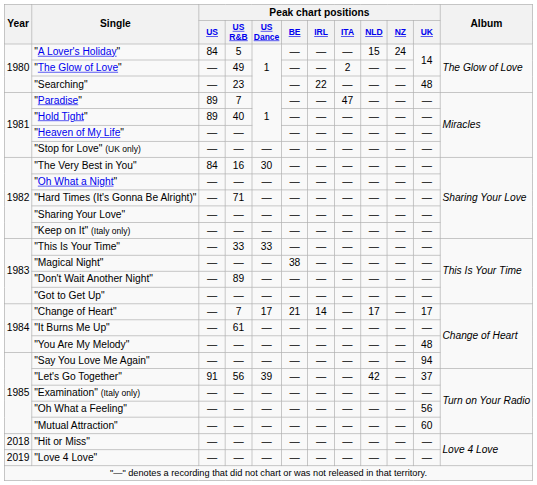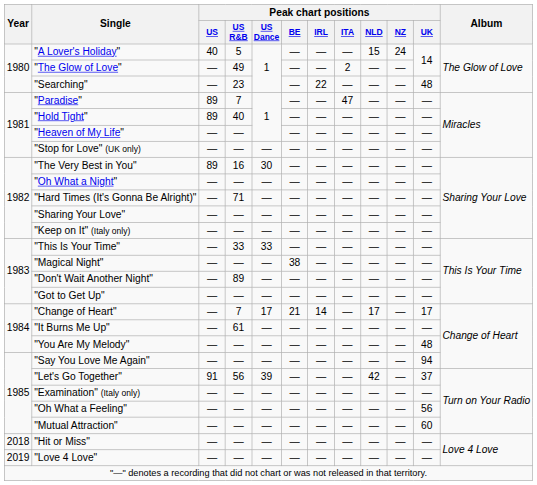 <table class="wikitable" style="text-align:center;">
 <tr>
 <th rowspan="2">Year</th>
 <th rowspan="2">Single</th>
 <th colspan="9">Peak chart positions</th>
 <th rowspan="2">Album</th>
 </tr>
 <tr style="font-size:smaller;">
 <th width="35"><a href='#'>US</a><br></th>
 <th width="35"><a href='#'>US<br>R&B</a><br></th>
 <th width="35"><a href='#'>US<br>Dance</a><br></th>
 <th width="35"><a href='#'>BE</a></th>
 <th width="35"><a href='#'>IRL</a><br></th>
 <th width="35"><a href='#'>ITA</a><br></th>
 <th width="35"><a href='#'>NLD</a><br></th>
 <th width="35"><a href='#'>NZ</a> <br></th>
 <th width="35"><a href='#'>UK</a><br></th>
 </tr>
 <tr>
 <td rowspan="3">1980</td>
 <td style="text-align:left;">"<a href='#'>A Lover's Holiday</a>"</td>
-<td>84</td>
+<td>40</td>
 <td>5</td>
 <td rowspan="3">1</td>
 <td>—</td>
 <td>—</td>
 <td>—</td>
 <td>15</td>
 <td>24</td>
 <td rowspan="2">14</td>
 <td style="text-align:left;" rowspan="3"><em>The Glow of Love</em></td>
 </tr>
 <tr>
 <td style="text-align:left;">"<a href='#'>The Glow of Love</a>"</td>
 <td>—</td>
 <td>49</td>
 <td>—</td>
 <td>—</td>
 <td>2</td>
 <td>—</td>
 <td>—</td>
 </tr>
 <tr>
 <td style="text-align:left;">"Searching"</td>
 <td>—</td>
 <td>23</td>
 <td>—</td>
 <td>22</td>
 <td>—</td>
 <td>—</td>
 <td>—</td>
 <td>48</td>
 </tr>
 <tr>
 <td rowspan="4">1981</td>
 <td style="text-align:left;">"<a href='#'>Paradise</a>"</td>
 <td>89</td>
 <td>7</td>
 <td rowspan="3">1</td>
 <td>—</td>
 <td>—</td>
 <td>47</td>
 <td>—</td>
 <td>—</td>
 <td>—</td>
 <td style="text-align:left;" rowspan="4"><em>Miracles</em></td>
 </tr>
 <tr>
 <td style="text-align:left;">"<a href='#'>Hold Tight</a>"</td>
 <td>89</td>
 <td>40</td>
 <td>—</td>
 <td>—</td>
 <td>—</td>
 <td>—</td>
 <td>—</td>
 <td>—</td>
 </tr>
 <tr>
 <td style="text-align:left;">"<a href='#'>Heaven of My Life</a>"</td>
 <td>—</td>
 <td>—</td>
 <td>—</td>
 <td>—</td>
 <td>—</td>
 <td>—</td>
 <td>—</td>
 <td>—</td>
 </tr>
 <tr>
 <td style="text-align:left;">"Stop for Love" <small>(UK only)</small></td>
 <td>—</td>
 <td>—</td>
 <td>—</td>
 <td>—</td>
 <td>—</td>
 <td>—</td>
 <td>—</td>
 <td>—</td>
 <td>—</td>
 </tr>
 <tr>
 <td rowspan="5">1982</td>
 <td style="text-align:left;">"The Very Best in You"</td>
-<td>84</td>
+<td>89</td>
 <td>16</td>
 <td>30</td>
 <td>—</td>
 <td>—</td>
 <td>—</td>
 <td>—</td>
 <td>—</td>
 <td>—</td>
 <td style="text-align:left;" rowspan="5"><em>Sharing Your Love</em></td>
 </tr>
 <tr>
 <td style="text-align:left;">"<a href='#'>Oh What a Night</a>"</td>
 <td>—</td>
 <td>—</td>
 <td>—</td>
 <td>—</td>
 <td>—</td>
 <td>—</td>
 <td>—</td>
 <td>—</td>
 <td>—</td>
 </tr>
 <tr>
 <td style="text-align:left;">"Hard Times (It's Gonna Be Alright)"</td>
 <td>—</td>
 <td>71</td>
 <td>—</td>
 <td>—</td>
 <td>—</td>
 <td>—</td>
 <td>—</td>
 <td>—</td>
 <td>—</td>
 </tr>
 <tr>
 <td style="text-align:left;">"Sharing Your Love"</td>
 <td>—</td>
 <td>—</td>
 <td>—</td>
 <td>—</td>
 <td>—</td>
 <td>—</td>
 <td>—</td>
 <td>—</td>
 <td>—</td>
 </tr>
 <tr>
 <td style="text-align:left;">"Keep on It" <small>(Italy only)</small></td>
 <td>—</td>
 <td>—</td>
 <td>—</td>
 <td>—</td>
 <td>—</td>
 <td>—</td>
 <td>—</td>
 <td>—</td>
 <td>—</td>
 </tr>
 <tr>
 <td rowspan="4">1983</td>
 <td style="text-align:left;">"This Is Your Time"</td>
 <td>—</td>
 <td>33</td>
 <td>33</td>
 <td>—</td>
 <td>—</td>
 <td>—</td>
 <td>—</td>
 <td>—</td>
 <td>—</td>
 <td style="text-align:left;" rowspan="4"><em>This Is Your Time</em></td>
 </tr>
 <tr>
 <td style="text-align:left;">"Magical Night"</td>
 <td>—</td>
 <td>—</td>
 <td>—</td>
 <td>38</td>
 <td>—</td>
 <td>—</td>
 <td>—</td>
 <td>—</td>
 <td>—</td>
 </tr>
 <tr>
 <td style="text-align:left;">"Don't Wait Another Night"</td>
 <td>—</td>
 <td>89</td>
 <td>—</td>
 <td>—</td>
 <td>—</td>
 <td>—</td>
 <td>—</td>
 <td>—</td>
 <td>—</td>
 </tr>
 <tr>
 <td style="text-align:left;">"Got to Get Up"</td>
 <td>—</td>
 <td>—</td>
 <td>—</td>
 <td>—</td>
 <td>—</td>
 <td>—</td>
 <td>—</td>
 <td>—</td>
 <td>—</td>
 </tr>
 <tr>
 <td rowspan="3">1984</td>
 <td style="text-align:left;">"Change of Heart"</td>
 <td>—</td>
 <td>7</td>
 <td>17</td>
 <td>21</td>
 <td>14</td>
 <td>—</td>
 <td>17</td>
 <td>—</td>
 <td>17</td>
 <td style="text-align:left;" rowspan="4"><em>Change of Heart</em></td>
 </tr>
 <tr>
 <td style="text-align:left;">"It Burns Me Up"</td>
 <td>—</td>
 <td>61</td>
 <td>—</td>
 <td>—</td>
 <td>—</td>
 <td>—</td>
 <td>—</td>
 <td>—</td>
 <td>—</td>
 </tr>
 <tr>
 <td style="text-align:left;">"You Are My Melody"</td>
 <td>—</td>
 <td>—</td>
 <td>—</td>
 <td>—</td>
 <td>—</td>
 <td>—</td>
 <td>—</td>
 <td>—</td>
 <td>48</td>
 </tr>
 <tr>
 <td rowspan="5">1985</td>
 <td style="text-align:left;">"Say You Love Me Again"</td>
 <td>—</td>
 <td>—</td>
 <td>—</td>
 <td>—</td>
 <td>—</td>
 <td>—</td>
 <td>—</td>
 <td>—</td>
 <td>94</td>
 </tr>
 <tr>
 <td style="text-align:left;">"Let's Go Together"</td>
 <td>91</td>
 <td>56</td>
 <td>39</td>
 <td>—</td>
 <td>—</td>
 <td>—</td>
 <td>42</td>
 <td>—</td>
 <td>37</td>
 <td style="text-align:left;" rowspan="4"><em>Turn on Your Radio</em></td>
 </tr>
 <tr>
 <td style="text-align:left;">"Examination" <small>(Italy only)</small></td>
 <td>—</td>
 <td>—</td>
 <td>—</td>
 <td>—</td>
 <td>—</td>
 <td>—</td>
 <td>—</td>
 <td>—</td>
 <td>—</td>
 </tr>
 <tr>
 <td style="text-align:left;">"Oh What a Feeling"</td>
 <td>—</td>
 <td>—</td>
 <td>—</td>
 <td>—</td>
 <td>—</td>
 <td>—</td>
 <td>—</td>
 <td>—</td>
 <td>56</td>
 </tr>
 <tr>
 <td style="text-align:left;">"Mutual Attraction"</td>
 <td>—</td>
 <td>—</td>
 <td>—</td>
 <td>—</td>
 <td>—</td>
 <td>—</td>
 <td>—</td>
 <td>—</td>
 <td>60</td>
 </tr>
 <tr>
 <td>2018</td>
 <td style="text-align:left;">"Hit or Miss"</td>
 <td>—</td>
 <td>—</td>
 <td>—</td>
 <td>—</td>
 <td>—</td>
 <td>—</td>
 <td>—</td>
 <td>—</td>
 <td>—</td>
 <td style="text-align:left;" rowspan="2"><em>Love 4 Love</em></td>
 </tr>
 <tr>
 <td>2019</td>
 <td style="text-align:left;">"Love 4 Love"</td>
 <td>—</td>
 <td>—</td>
 <td>—</td>
 <td>—</td>
 <td>—</td>
 <td>—</td>
 <td>—</td>
 <td>—</td>
 <td>—</td>
 </tr>
 <tr>
 <td colspan="15" style="font-size:90%">"—" denotes a recording that did not chart or was not released in that territory.</td>
 </tr>
 </table>
